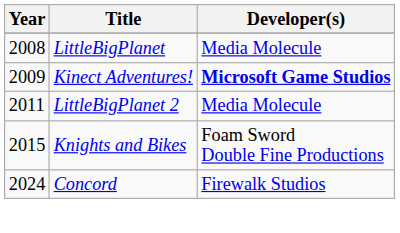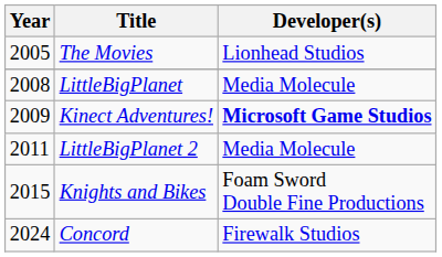 <table class="wikitable">
 <tr>
 <th>Year</th>
 <th>Title</th>
 <th>Developer(s)</th>
+</tr>
+<tr>
+<td>2005</td>
+<td><em><a href='#'>The Movies</a></em></td>
+<td><a href='#'>Lionhead Studios</a></td>
 </tr>
 <tr>
 </tr>
 <tr>
 <td>2008</td>
 <td><em><a href='#'>LittleBigPlanet</a></em></td>
 <td><a href='#'>Media Molecule</a></td>
 </tr>
 <tr>
 <td>2009</td>
 <td><em><a href='#'>Kinect Adventures!</a></em></td>
 <td><strong><a href='#'>Microsoft Game Studios</a></strong></td>
 </tr>
 <tr>
 <td>2011</td>
 <td><em><a href='#'>LittleBigPlanet 2</a></em></td>
 <td><a href='#'>Media Molecule</a></td>
 </tr>
 <tr>
 <td>2015</td>
 <td><em><a href='#'>Knights and Bikes</a></em></td>
 <td>Foam Sword <br><a href='#'>Double Fine Productions</a></td>
 </tr>
 <tr>
 <td>2024</td>
 <td><a href='#'><em>Concord</em></a></td>
 <td><a href='#'>Firewalk Studios</a></td>
 </tr>
 </table>
